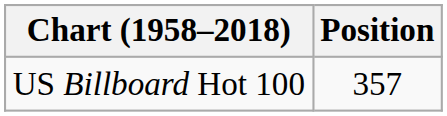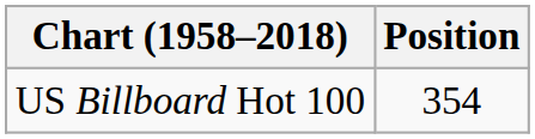 <table class="wikitable plainrowheaders">
 <tr>
 <th scope="col">Chart (1958–2018)</th>
 <th scope="col">Position</th>
 </tr>
 <tr>
 <td scope="row">US <em>Billboard</em> Hot 100</td>
-<td style="text-align:center;">357</td>
+<td style="text-align:center;">354</td>
 </tr>
 </table>
